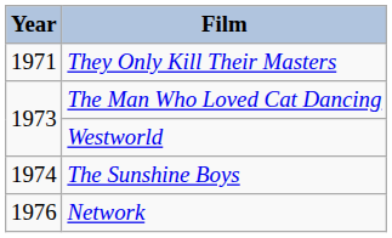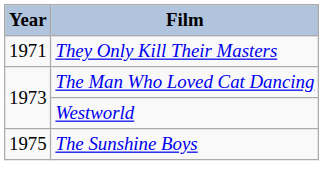 <table class="wikitable" style="font-size:95%;">
 <tr>
 <th style="background:#B0C4DE;">Year</th>
 <th style="background:#B0C4DE;">Film</th>
 </tr>
 <tr>
 <td>1971</td>
 <td><em><a href='#'>They Only Kill Their Masters</a></em></td>
 </tr>
 <tr>
 <td rowspan=2>1973</td>
 <td><em><a href='#'>The Man Who Loved Cat Dancing</a></em></td>
 </tr>
 <tr>
 <td><em><a href='#'>Westworld</a></em></td>
 </tr>
 <tr>
-<td>1974</td>
+<td>1975</td>
 <td><em><a href='#'>The Sunshine Boys</a></em></td>
 </tr>
-<tr>
-<td>1976</td>
-<td><em><a href='#'>Network</a></em></td>
-</tr>
 </table>
